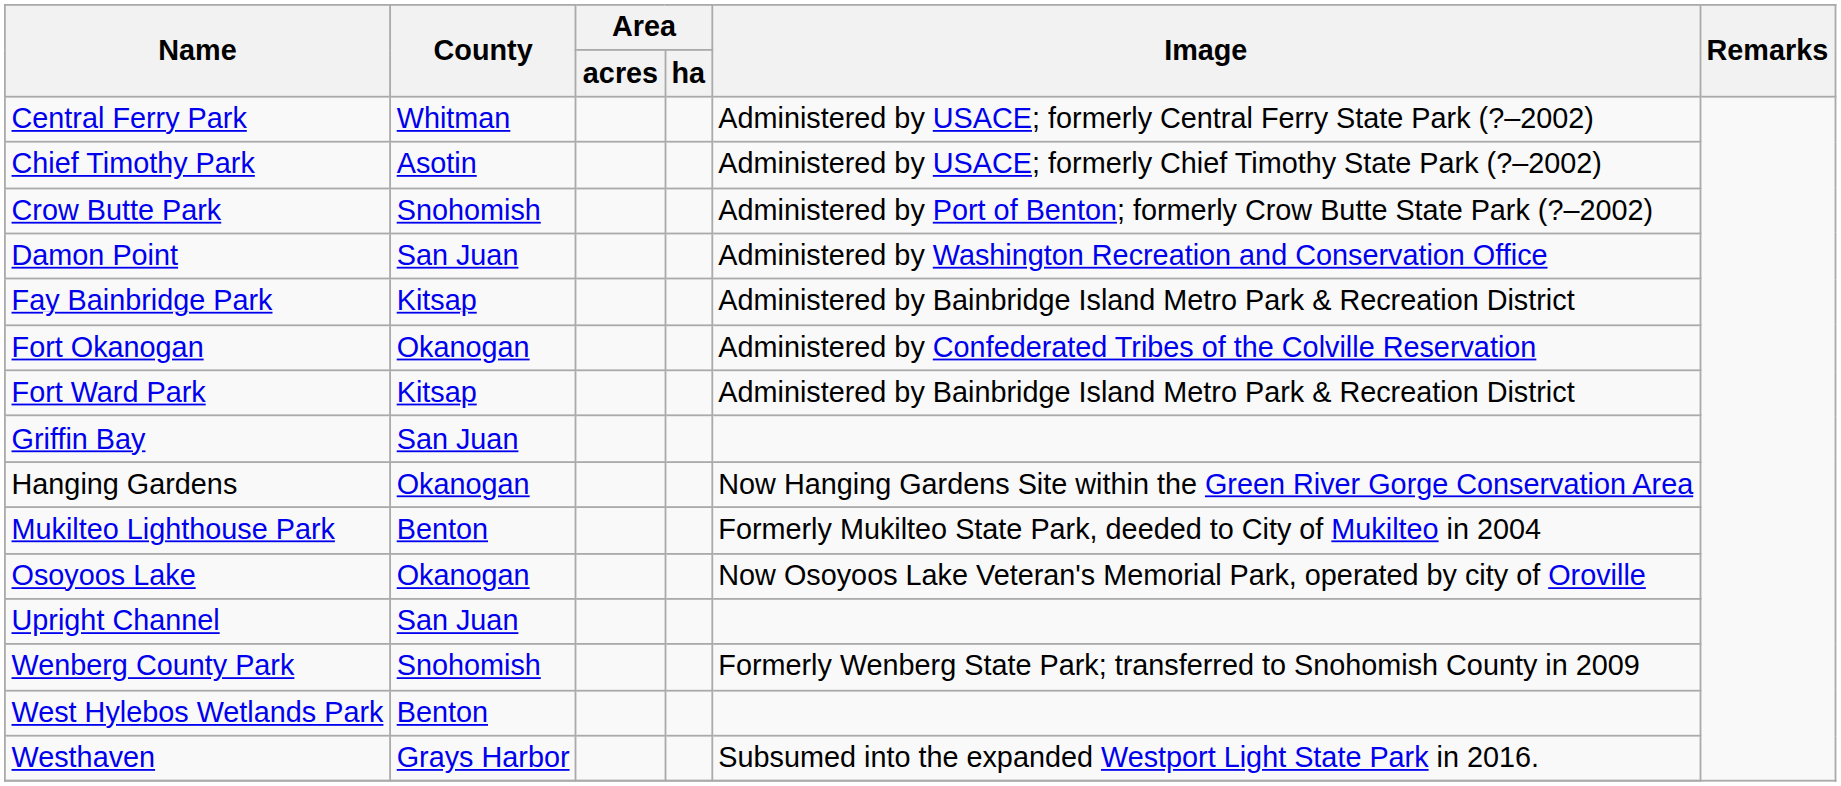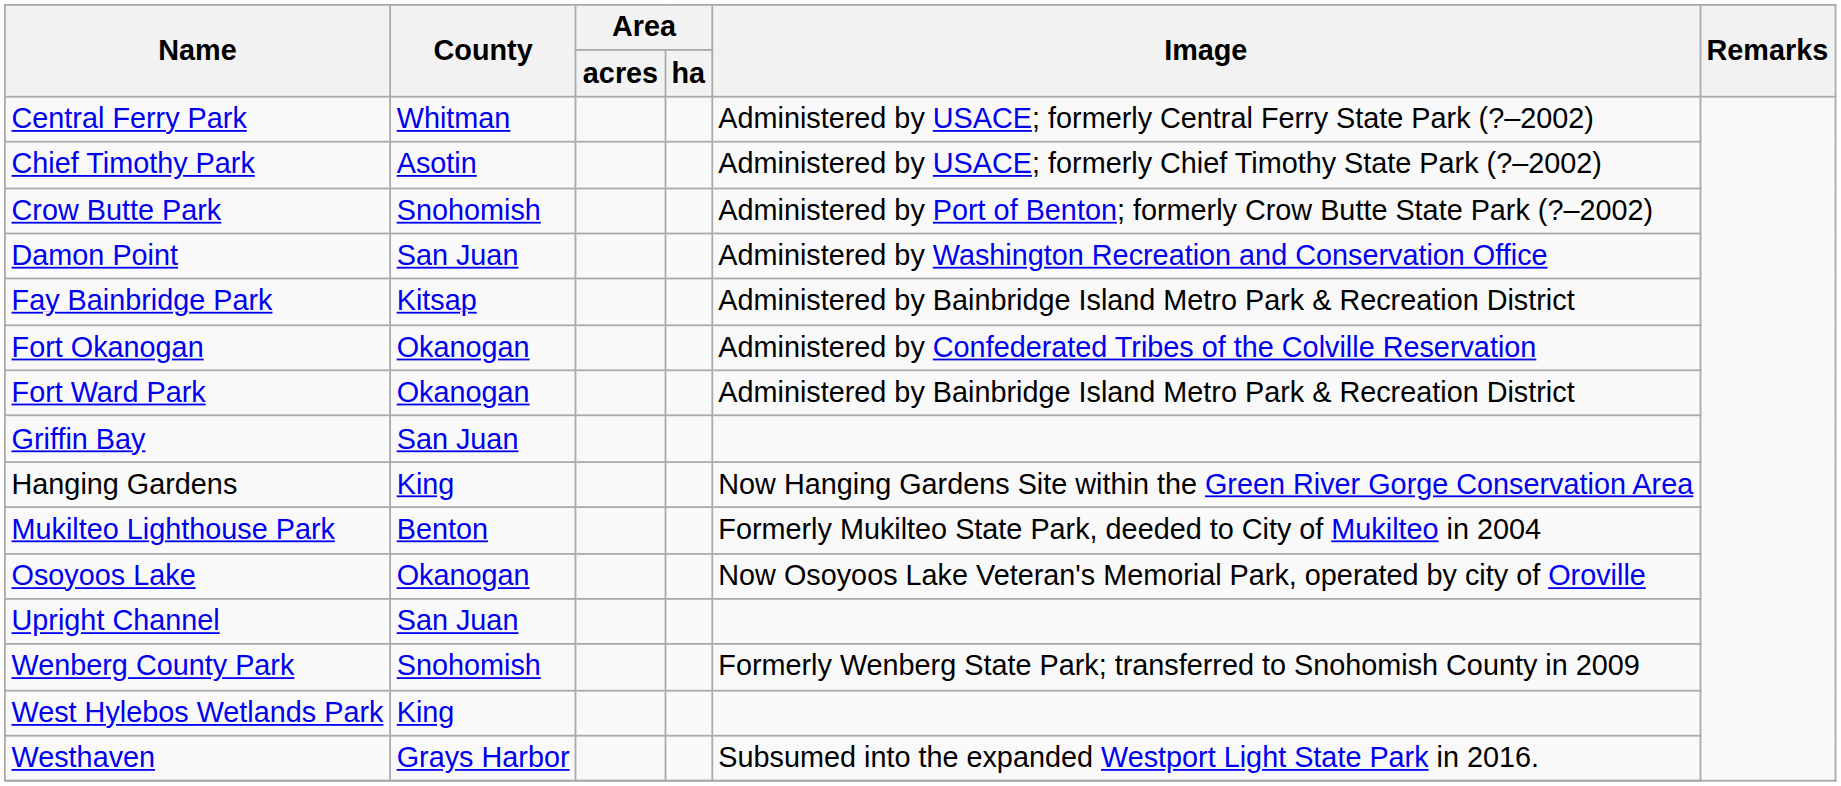 <table class="wikitable sortable plainrowheaders">
 <tr>
 <th scope="col" rowspan=2>Name</th>
 <th scope="col" rowspan=2>County</th>
 <th scope="col" colspan=2>Area</th>
 <th scope="col" class="unsortable" rowspan=2>Image</th>
 <th scope="col" class="unsortable" rowspan=2>Remarks</th>
 </tr>
 <tr>
 <th>acres</th>
 <th>ha</th>
 </tr>
 <tr>
 <td><a href='#'>Central Ferry Park</a></td>
 <td><a href='#'>Whitman</a></td>
 <td></td>
 <td> </td>
 <td>Administered by <a href='#'>USACE</a>; formerly Central Ferry State Park (?–2002)</td>
 </tr>
 <tr>
 <td><a href='#'>Chief Timothy Park</a></td>
 <td><a href='#'>Asotin</a></td>
 <td></td>
 <td> </td>
 <td>Administered by <a href='#'>USACE</a>; formerly Chief Timothy State Park (?–2002)</td>
 </tr>
 <tr>
 <td><a href='#'>Crow Butte Park</a></td>
 <td><a href='#'> Snohomish</a></td>
 <td></td>
 <td> </td>
 <td>Administered by <a href='#'>Port of Benton</a>; formerly Crow Butte State Park (?–2002)</td>
 </tr>
 <tr>
 <td><a href='#'>Damon Point</a></td>
 <td><a href='#'> San Juan</a></td>
 <td></td>
 <td></td>
 <td>Administered by <a href='#'>Washington Recreation and Conservation Office</a></td>
 </tr>
 <tr>
 <td><a href='#'>Fay Bainbridge Park</a></td>
 <td><a href='#'>Kitsap</a></td>
 <td></td>
 <td></td>
 <td>Administered by Bainbridge Island Metro Park & Recreation District</td>
 </tr>
 <tr>
 <td><a href='#'>Fort Okanogan</a></td>
 <td><a href='#'>Okanogan</a></td>
 <td></td>
 <td></td>
 <td>Administered by <a href='#'>Confederated Tribes of the Colville Reservation</a></td>
 </tr>
 <tr>
 <td><a href='#'>Fort Ward Park</a></td>
-<td><a href='#'>Kitsap</a></td>
+<td><a href='#'>Okanogan</a></td>
 <td></td>
 <td> </td>
 <td>Administered by Bainbridge Island Metro Park & Recreation District</td>
 </tr>
 <tr>
 <td><a href='#'>Griffin Bay</a></td>
 <td><a href='#'> San Juan</a></td>
 <td></td>
 <td> </td>
 <td> </td>
 </tr>
 <tr>
 <td>Hanging Gardens</td>
-<td><a href='#'>Okanogan</a></td>
+<td><a href='#'>King</a></td>
 <td></td>
 <td> </td>
 <td>Now Hanging Gardens Site within the <a href='#'>Green River Gorge Conservation Area</a></td>
 </tr>
 <tr>
 <td><a href='#'>Mukilteo Lighthouse Park</a></td>
 <td><a href='#'>Benton</a></td>
 <td></td>
 <td></td>
 <td>Formerly Mukilteo State Park, deeded to City of <a href='#'>Mukilteo</a> in 2004</td>
 </tr>
 <tr>
 <td><a href='#'>Osoyoos Lake</a></td>
 <td><a href='#'>Okanogan</a></td>
 <td></td>
 <td> </td>
 <td>Now Osoyoos Lake Veteran's Memorial Park, operated  by city of <a href='#'>Oroville</a></td>
 </tr>
 <tr>
 <td><a href='#'>Upright Channel</a></td>
 <td><a href='#'>San Juan</a></td>
 <td></td>
 <td> </td>
 <td> </td>
 </tr>
 <tr>
 <td><a href='#'>Wenberg County Park</a></td>
 <td><a href='#'>Snohomish</a></td>
 <td></td>
 <td> </td>
 <td>Formerly Wenberg State Park; transferred to Snohomish County in 2009</td>
 </tr>
 <tr>
 <td><a href='#'>West Hylebos Wetlands Park</a></td>
-<td><a href='#'>Benton</a></td>
+<td><a href='#'>King</a></td>
 <td></td>
 <td> </td>
 <td> </td>
 </tr>
 <tr>
 <td><a href='#'>Westhaven</a></td>
 <td><a href='#'>Grays Harbor</a></td>
 <td></td>
 <td> </td>
 <td>Subsumed into the expanded <a href='#'>Westport Light State Park</a> in 2016.</td>
 </tr>
 <tr>
 </tr>
 </table>
